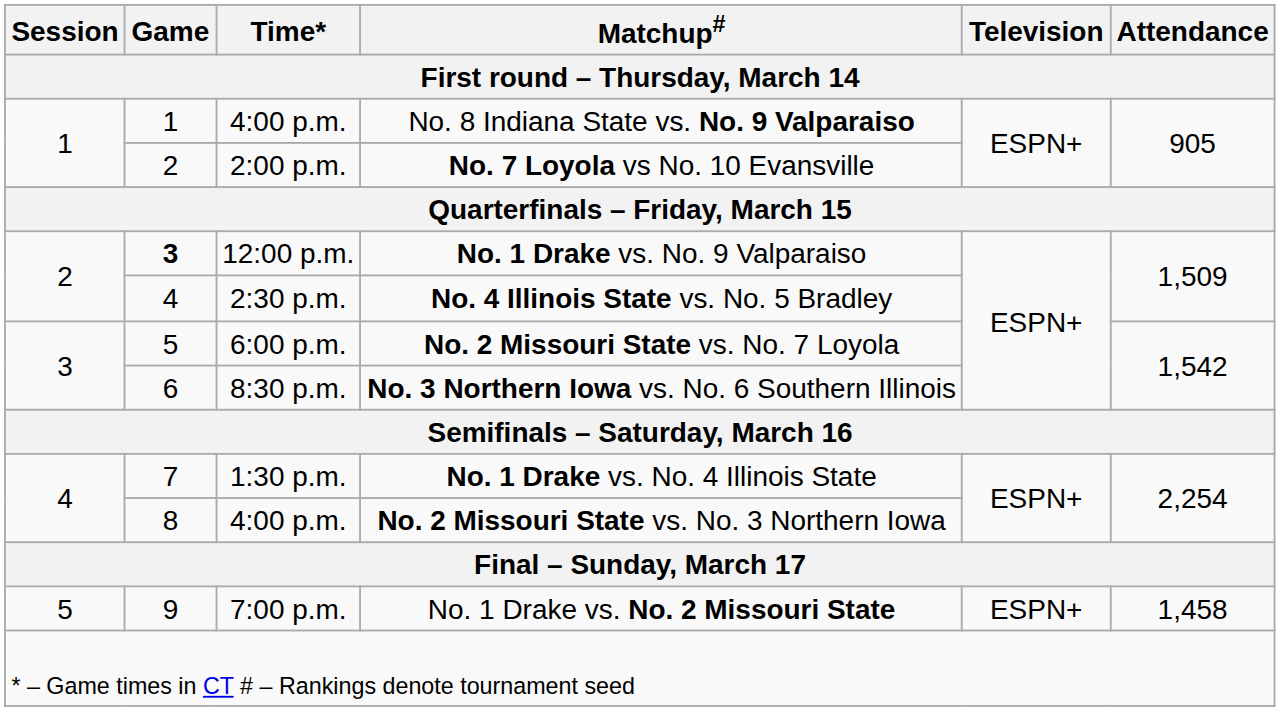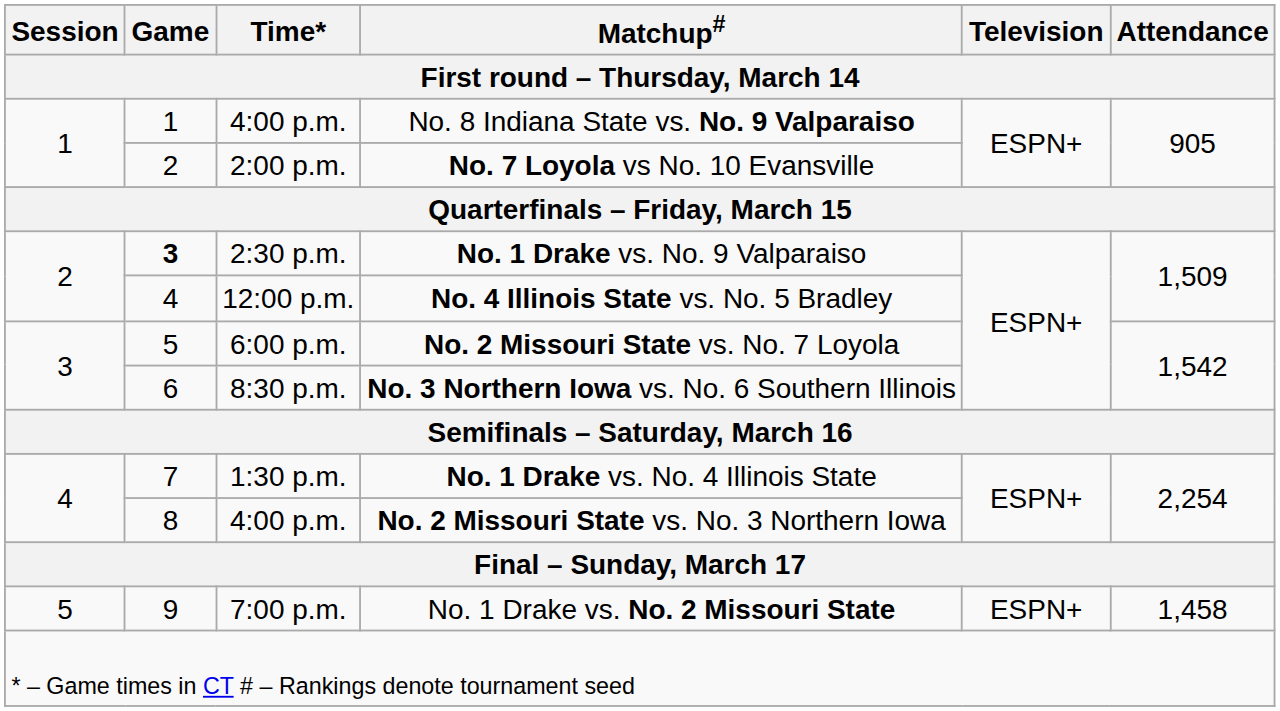 <table class="wikitable" style="font-size: 95%; text-align:center;">
 <tr>
 <th>Session</th>
 <th>Game</th>
 <th>Time*</th>
 <th>Matchup<sup>#</sup></th>
 <th>Television</th>
 <th>Attendance</th>
 </tr>
 <tr>
 <th colspan=6>First round – Thursday, March 14</th>
 </tr>
 <tr>
 <td rowspan=2>1</td>
 <td>1</td>
 <td>4:00 p.m.</td>
 <td>No. 8 Indiana State vs. <strong>No. 9 Valparaiso</strong></td>
 <td rowspan=2>ESPN+</td>
 <td rowspan=2>905</td>
 </tr>
 <tr>
 <td>2</td>
 <td>2:00 p.m.</td>
 <td><strong>No. 7 Loyola</strong> vs No. 10 Evansville</td>
 </tr>
 <tr>
 <th colspan=6>Quarterfinals – Friday, March 15</th>
 </tr>
 <tr>
 <td rowspan=2>2</td>
 <td><strong>3</strong></td>
-<td>12:00 p.m.</td>
+<td>2:30 p.m.</td>
 <td><strong>No. 1 Drake</strong> vs. No. 9 Valparaiso</td>
 <td rowspan=4>ESPN+</td>
 <td rowspan=2>1,509</td>
 </tr>
 <tr>
 <td>4</td>
-<td>2:30 p.m.</td>
+<td>12:00 p.m.</td>
 <td><strong>No. 4 Illinois State</strong> vs. No. 5 Bradley</td>
 </tr>
 <tr>
 <td rowspan=2>3</td>
 <td>5</td>
 <td>6:00 p.m.</td>
 <td><strong>No. 2 Missouri State</strong> vs. No. 7 Loyola</td>
 <td rowspan=2>1,542</td>
 </tr>
 <tr>
 <td>6</td>
 <td>8:30 p.m.</td>
 <td><strong>No. 3 Northern Iowa</strong> vs. No. 6 Southern Illinois</td>
 </tr>
 <tr>
 <th colspan=6>Semifinals – Saturday, March 16</th>
 </tr>
 <tr>
 <td rowspan=2>4</td>
 <td>7</td>
 <td>1:30 p.m.</td>
 <td><strong>No. 1 Drake</strong> vs. No. 4 Illinois State</td>
 <td rowspan=2>ESPN+</td>
 <td rowspan=2>2,254</td>
 </tr>
 <tr>
 <td>8</td>
 <td>4:00 p.m.</td>
 <td><strong>No. 2 Missouri State</strong> vs. No. 3 Northern Iowa</td>
 </tr>
 <tr>
 <th colspan=6>Final – Sunday, March 17</th>
 </tr>
 <tr>
 <td>5</td>
 <td>9</td>
 <td>7:00 p.m.</td>
 <td>No. 1 Drake vs. <strong>No. 2 Missouri State</strong></td>
 <td>ESPN+</td>
 <td>1,458</td>
 </tr>
 <tr>
 <td colspan=6 style="text-align:left;"><br><small>* – Game times in <a href='#'>CT</a> # – Rankings denote tournament seed</small></td>
 </tr>
 </table>
